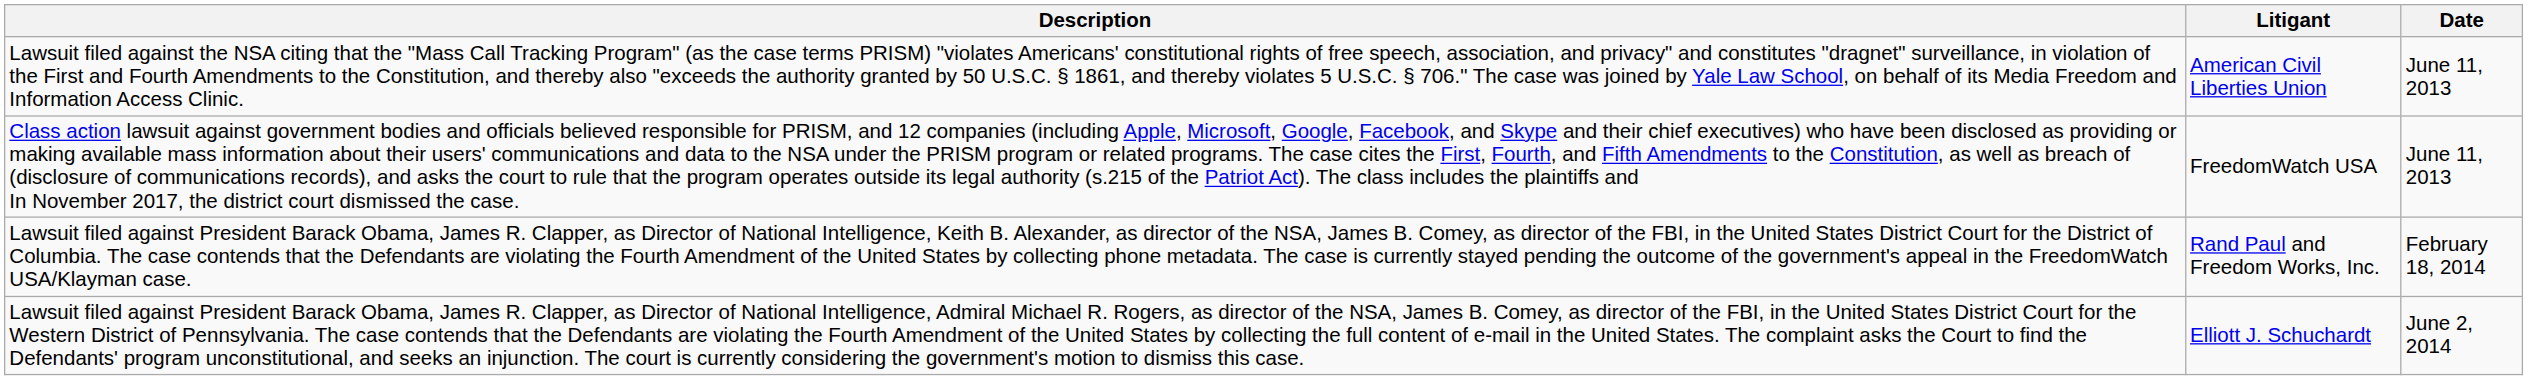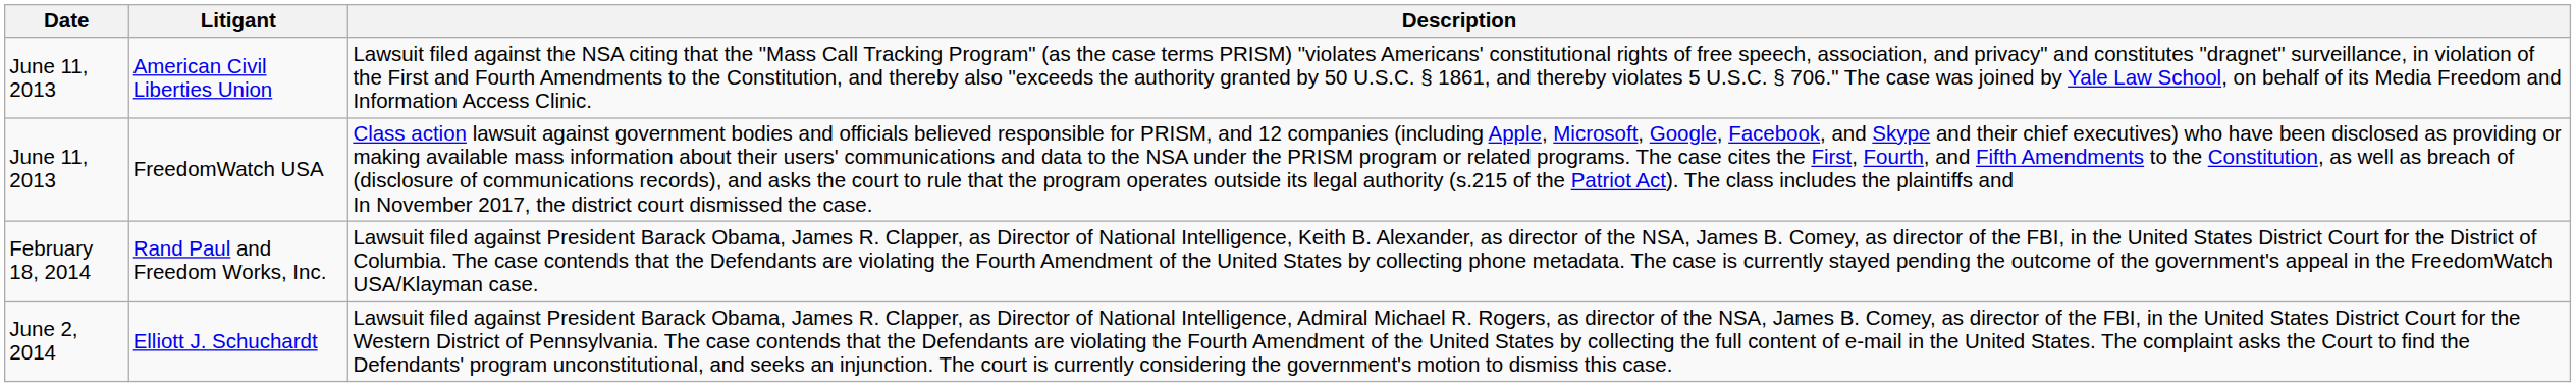 <table class="wikitable">
 <tr>
+<th>Date</th>
+<th>Litigant</th>
 <th>Description</th>
-<th>Litigant</th>
-<th>Date</th>
 </tr>
 <tr>
+<td>June 11, 2013</td>
+<td><a href='#'>American Civil Liberties Union</a></td>
 <td>Lawsuit filed against the NSA citing that the "Mass Call Tracking Program" (as the case terms PRISM) "violates Americans' constitutional rights of free speech, association, and privacy" and constitutes "dragnet" surveillance, in violation of the First and Fourth Amendments to the Constitution, and thereby also "exceeds the authority granted by 50 U.S.C. § 1861, and thereby violates 5 U.S.C. § 706." The case was joined by <a href='#'>Yale Law School</a>, on behalf of its Media Freedom and Information Access Clinic.</td>
-<td><a href='#'>American Civil Liberties Union</a></td>
-<td>June 11, 2013</td>
 </tr>
 <tr>
+<td>June 11, 2013</td>
+<td>FreedomWatch USA</td>
 <td><a href='#'>Class action</a> lawsuit against government bodies and officials believed responsible for PRISM, and 12 companies (including <a href='#'>Apple</a>, <a href='#'>Microsoft</a>, <a href='#'>Google</a>, <a href='#'>Facebook</a>, and <a href='#'>Skype</a> and their chief executives) who have been disclosed as providing or making available mass information about their users' communications and data to the NSA under the PRISM program or related programs. The case cites the <a href='#'>First</a>, <a href='#'>Fourth</a>, and <a href='#'>Fifth Amendments</a> to the <a href='#'>Constitution</a>, as well as breach of  (disclosure of communications records), and asks the court to rule that the program operates outside its legal authority (s.215 of the <a href='#'>Patriot Act</a>). The class includes the plaintiffs and<br>In November 2017, the district court dismissed the case.</td>
-<td>FreedomWatch USA</td>
-<td>June 11, 2013</td>
 </tr>
 <tr>
+<td>February 18, 2014</td>
+<td><a href='#'>Rand Paul</a> and Freedom Works, Inc.</td>
 <td>Lawsuit filed against President Barack Obama, James R. Clapper, as Director of National Intelligence, Keith B. Alexander, as director of the NSA, James B. Comey, as director of the FBI, in the United States District Court for the District of Columbia. The case contends that the Defendants are violating the Fourth Amendment of the United States by collecting phone metadata. The case is currently stayed pending the outcome of the government's appeal in the FreedomWatch USA/Klayman case.</td>
-<td><a href='#'>Rand Paul</a> and Freedom Works, Inc.</td>
-<td>February 18, 2014</td>
 </tr>
 <tr>
+<td>June 2, 2014</td>
+<td><a href='#'>Elliott J. Schuchardt</a></td>
 <td>Lawsuit filed against President Barack Obama, James R. Clapper, as Director of National Intelligence, Admiral Michael R. Rogers, as director of the NSA, James B. Comey, as director of the FBI, in the United States District Court for the Western District of Pennsylvania. The case contends that the Defendants are violating the Fourth Amendment of the United States by collecting the full content of e-mail in the United States. The complaint asks the Court to find the Defendants' program unconstitutional, and seeks an injunction. The court is currently considering the government's motion to dismiss this case.</td>
-<td><a href='#'>Elliott J. Schuchardt</a></td>
-<td>June 2, 2014</td>
 </tr>
 </table>
